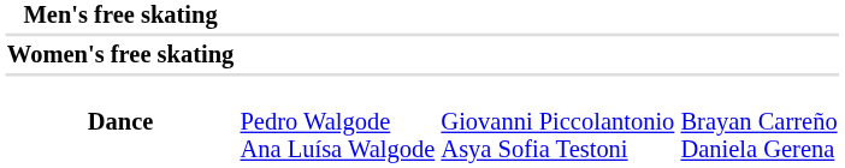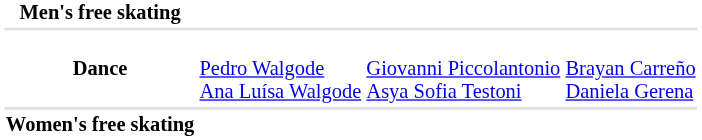 <table>
 <tr>
 <th scope="row">Men's free skating</th>
-<td></td>
-<td></td>
-<td></td>
-</tr>
-<tr bgcolor=#DDDDDD>
-<td colspan=4></td>
-</tr>
-<tr>
-<th scope="row">Women's free skating</th>
 <td></td>
 <td></td>
 <td></td>
 </tr>
 <tr bgcolor=#DDDDDD>
 <td colspan=4></td>
 </tr>
 <tr>
 <th scope="row">Dance</th>
 <td><br><a href='#'>Pedro Walgode</a><br><a href='#'>Ana Luísa Walgode</a></td>
 <td><br><a href='#'>Giovanni Piccolantonio</a><br><a href='#'>Asya Sofia Testoni</a></td>
 <td><br><a href='#'>Brayan Carreño</a><br><a href='#'>Daniela Gerena</a></td>
 </tr>
+<tr bgcolor=#DDDDDD>
+<td colspan=4></td>
+</tr>
+<tr>
+<th scope="row">Women's free skating</th>
+<td></td>
+<td></td>
+<td></td>
+</tr>
 </table>
